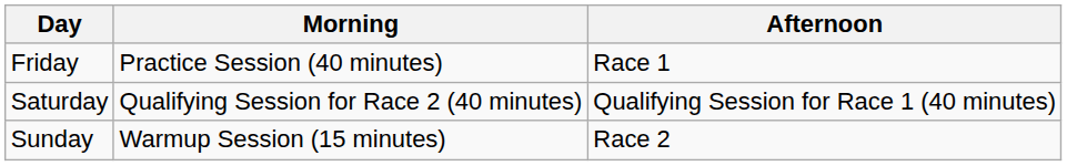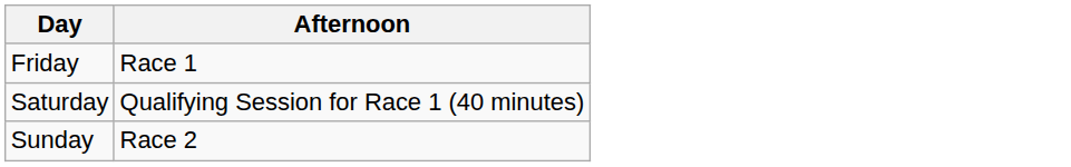 <table class="wikitable">
 <tr>
 <th>Day</th>
-<th>Morning</th>
 <th>Afternoon</th>
 </tr>
 <tr>
 <td>Friday</td>
-<td>Practice Session (40 minutes)</td>
 <td>Race 1</td>
 </tr>
 <tr>
 <td>Saturday</td>
-<td>Qualifying Session for Race 2 (40 minutes)</td>
 <td>Qualifying Session for Race 1 (40 minutes)</td>
 </tr>
 <tr>
 <td>Sunday</td>
-<td>Warmup Session (15 minutes)</td>
 <td>Race 2</td>
 </tr>
 </table>
